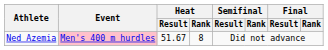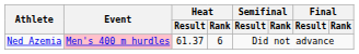 <table class="wikitable" style="font-size:90%">
 <tr>
 <th rowspan="2">Athlete</th>
 <th rowspan="2">Event</th>
 <th colspan="2">Heat</th>
 <th colspan="2">Semifinal</th>
 <th colspan="2">Final</th>
 </tr>
 <tr style="font-size:95%">
 <th>Result</th>
 <th>Rank</th>
 <th>Result</th>
 <th>Rank</th>
 <th>Result</th>
 <th>Rank</th>
 </tr>
 <tr align=center>
 <td align=left><a href='#'>Ned Azemia</a></td>
 <td align=left style="background: pink;"><a href='#'>Men's 400 m hurdles</a></td>
-<td>51.67</td>
-<td>8</td>
+<td>61.37</td>
+<td>6</td>
 <td colspan="4">Did not advance</td>
 </tr>
 </table>
